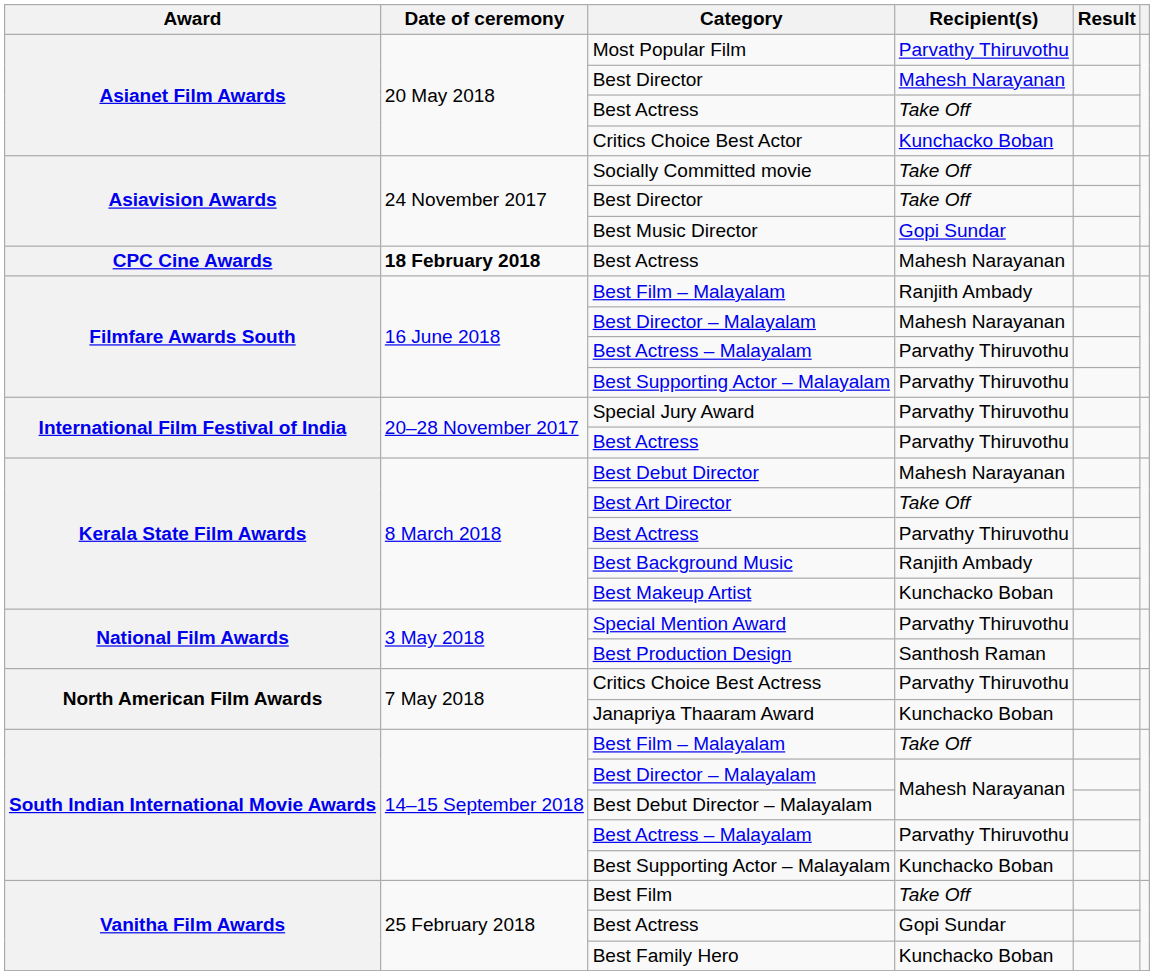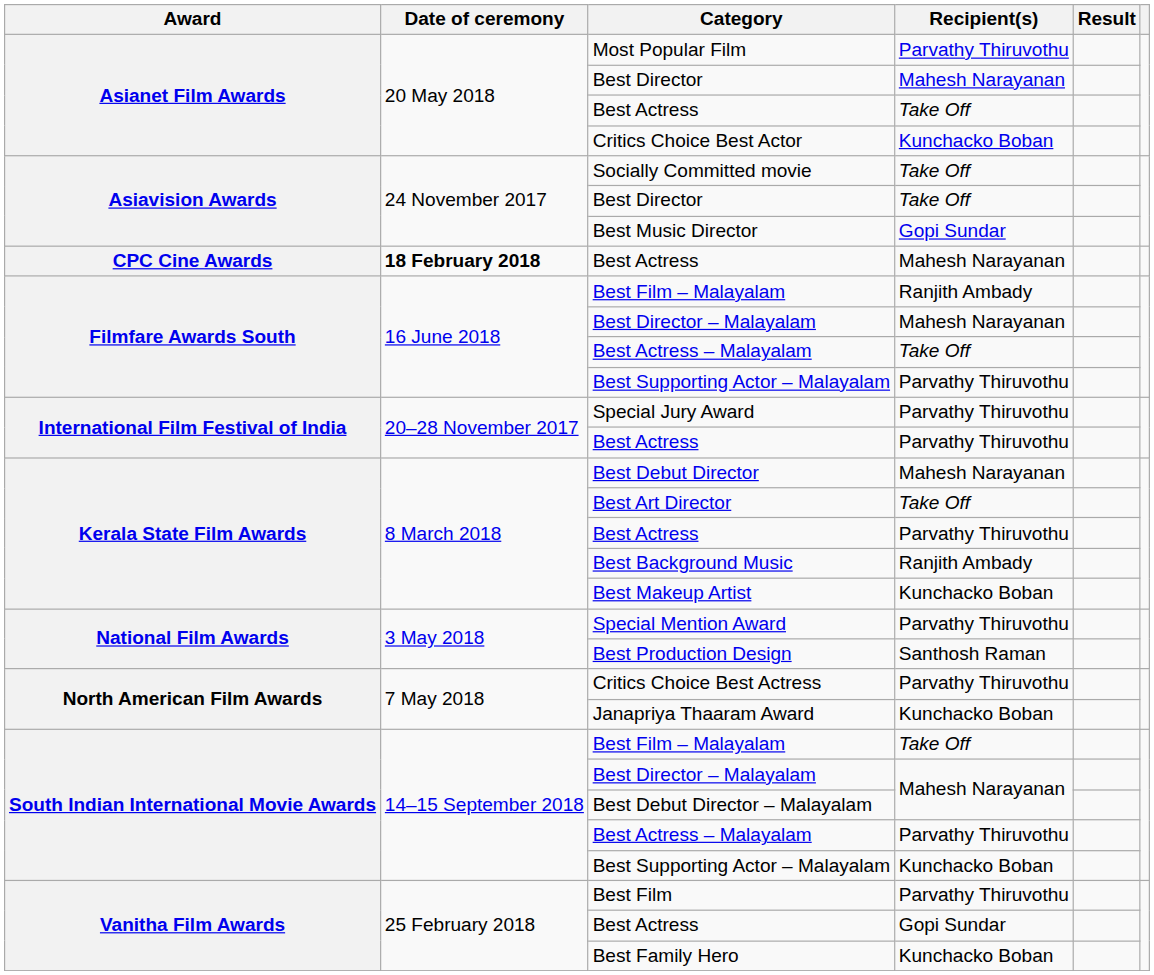 <table class="wikitable plainrowheaders sortable">
 <tr>
 <th scope="col">Award</th>
 <th scope="col">Date of ceremony</th>
 <th scope="col">Category</th>
 <th scope="col">Recipient(s)</th>
 <th scope="col" class="unsortable">Result</th>
 <th scope="col" class="unsortable"></th>
 </tr>
 <tr>
 <th scope="row" rowspan="4"><a href='#'>Asianet Film Awards</a></th>
 <td rowspan="4">20 May 2018</td>
 <td>Most Popular Film</td>
 <td><a href='#'>Parvathy Thiruvothu</a></td>
 <td></td>
 <td rowspan="4"></td>
 </tr>
 <tr>
 <td>Best Director</td>
 <td><a href='#'>Mahesh Narayanan</a></td>
 <td></td>
 </tr>
 <tr>
 <td>Best Actress</td>
 <td><em>Take Off</em></td>
 <td></td>
 </tr>
 <tr>
 <td>Critics Choice Best Actor</td>
 <td><a href='#'>Kunchacko Boban</a></td>
 <td></td>
 </tr>
 <tr>
 <th scope="row" rowspan="3"><a href='#'>Asiavision Awards</a></th>
 <td rowspan="3">24 November 2017</td>
 <td>Socially Committed movie</td>
 <td><em>Take Off</em></td>
 <td></td>
 <td rowspan="3"></td>
 </tr>
 <tr>
 <td>Best Director</td>
 <td><em>Take Off</em></td>
 <td></td>
 </tr>
 <tr>
 <td>Best Music Director</td>
 <td><a href='#'>Gopi Sundar</a></td>
 <td></td>
 </tr>
 <tr>
 <th scope="row"><a href='#'>CPC Cine Awards</a></th>
 <td><strong>18 February 2018</strong></td>
 <td>Best Actress</td>
 <td>Mahesh Narayanan</td>
 <td></td>
 <td></td>
 </tr>
 <tr>
 <th scope="row" rowspan="4"><a href='#'>Filmfare Awards South</a></th>
 <td rowspan="4"><a href='#'>16 June 2018</a></td>
 <td><a href='#'>Best Film – Malayalam</a></td>
 <td>Ranjith Ambady</td>
 <td></td>
 <td rowspan="4"><br></td>
 </tr>
 <tr>
 <td><a href='#'>Best Director – Malayalam</a></td>
 <td>Mahesh Narayanan</td>
 <td></td>
 </tr>
 <tr>
 <td><a href='#'>Best Actress – Malayalam</a></td>
-<td>Parvathy Thiruvothu</td>
+<td><em>Take Off</em></td>
 <td></td>
 </tr>
 <tr>
 <td><a href='#'>Best Supporting Actor – Malayalam</a></td>
 <td>Parvathy Thiruvothu</td>
 <td></td>
 </tr>
 <tr>
 <th scope="row" rowspan="2"><a href='#'>International Film Festival of India</a></th>
 <td rowspan="2"><a href='#'>20–28 November 2017</a></td>
 <td>Special Jury Award</td>
 <td>Parvathy Thiruvothu</td>
 <td></td>
 <td rowspan="2"></td>
 </tr>
 <tr>
 <td><a href='#'>Best Actress</a></td>
 <td>Parvathy Thiruvothu</td>
 <td></td>
 </tr>
 <tr>
 <th scope="row" rowspan="5"><a href='#'>Kerala State Film Awards</a></th>
 <td rowspan="5"><a href='#'>8 March 2018</a></td>
 <td><a href='#'>Best Debut Director</a></td>
 <td>Mahesh Narayanan</td>
 <td></td>
 <td rowspan="5"></td>
 </tr>
 <tr>
 <td><a href='#'>Best Art Director</a></td>
 <td><em>Take Off</em></td>
 <td></td>
 </tr>
 <tr>
 <td><a href='#'>Best Actress</a></td>
 <td>Parvathy Thiruvothu</td>
 <td></td>
 </tr>
 <tr>
 <td><a href='#'>Best Background Music</a></td>
 <td>Ranjith Ambady</td>
 <td></td>
 </tr>
 <tr>
 <td><a href='#'>Best Makeup Artist</a></td>
 <td>Kunchacko Boban</td>
 <td></td>
 </tr>
 <tr>
 <th scope="row" rowspan="2"><a href='#'>National Film Awards</a></th>
 <td rowspan="2"><a href='#'>3 May 2018</a></td>
 <td><a href='#'>Special Mention Award</a></td>
 <td>Parvathy Thiruvothu</td>
 <td></td>
 <td rowspan="2"></td>
 </tr>
 <tr>
 <td><a href='#'>Best Production Design</a></td>
 <td>Santhosh Raman</td>
 <td></td>
 </tr>
 <tr>
 <th scope="row" rowspan="2">North American Film Awards</th>
 <td rowspan="2">7 May 2018</td>
 <td>Critics Choice Best Actress</td>
 <td>Parvathy Thiruvothu</td>
 <td></td>
 <td rowspan="2"></td>
 </tr>
 <tr>
 <td>Janapriya Thaaram Award</td>
 <td>Kunchacko Boban</td>
 <td></td>
 </tr>
 <tr>
 <th scope="row" rowspan="5"><a href='#'>South Indian International Movie Awards</a></th>
 <td rowspan="5"><a href='#'>14–15 September 2018</a></td>
 <td><a href='#'>Best Film – Malayalam</a></td>
 <td><em>Take Off</em></td>
 <td></td>
 <td rowspan="5"><br><br></td>
 </tr>
 <tr>
 <td><a href='#'>Best Director – Malayalam</a></td>
 <td rowspan="2">Mahesh Narayanan</td>
 <td></td>
 </tr>
 <tr>
 <td>Best Debut Director – Malayalam</td>
 <td></td>
 </tr>
 <tr>
 <td><a href='#'>Best Actress – Malayalam</a></td>
 <td>Parvathy Thiruvothu</td>
 <td></td>
 </tr>
 <tr>
 <td>Best Supporting Actor – Malayalam</td>
 <td>Kunchacko Boban</td>
 <td></td>
 </tr>
 <tr>
 <th scope="row" rowspan="3"><a href='#'>Vanitha Film Awards</a></th>
 <td rowspan="3">25 February 2018</td>
 <td>Best Film</td>
-<td><em>Take Off</em></td>
+<td>Parvathy Thiruvothu</td>
 <td></td>
 <td rowspan="3"></td>
 </tr>
 <tr>
 <td>Best Actress</td>
 <td>Gopi Sundar</td>
 <td></td>
 </tr>
 <tr>
 <td>Best Family Hero</td>
 <td>Kunchacko Boban</td>
 <td></td>
 </tr>
 <tr>
 </tr>
 </table>
